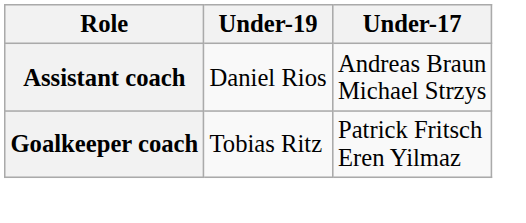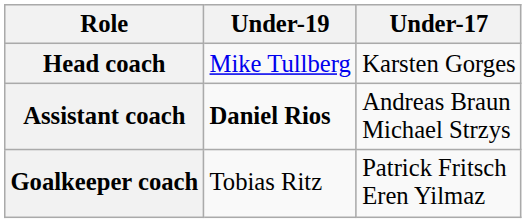 <table class="wikitable">
 <tr>
 <th>Role</th>
 <th>Under-19</th>
 <th>Under-17</th>
 </tr>
+<tr I>
+<th>Head coach</th>
+<td> <a href='#'>Mike Tullberg</a></td>
+<td> Karsten Gorges</td>
+</tr>
 <tr>
 <th>Assistant coach</th>
-<td> Daniel Rios</td>
+<td><strong> Daniel Rios</strong></td>
 <td> Andreas Braun<br> Michael Strzys</td>
 </tr>
 <tr>
 <th>Goalkeeper coach</th>
 <td> Tobias Ritz</td>
 <td> Patrick Fritsch<br> Eren Yilmaz</td>
 </tr>
 </table>
